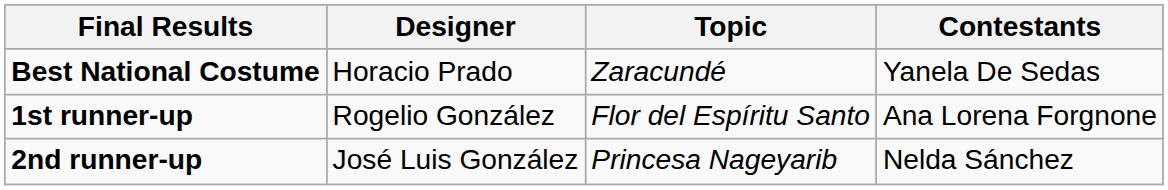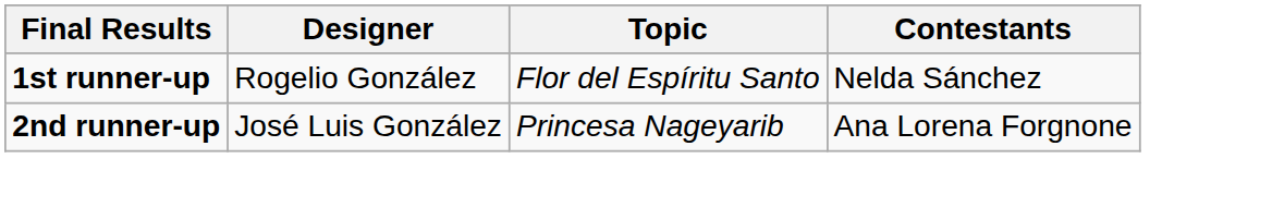 <table class="wikitable">
 <tr>
 <th>Final Results</th>
 <th>Designer</th>
 <th>Topic</th>
 <th>Contestants</th>
 </tr>
 <tr>
-<td><strong>Best National Costume</strong></td>
-<td>Horacio Prado</td>
-<td><em>Zaracundé</em></td>
-<td>Yanela De Sedas</td>
-</tr>
-<tr>
 <td><strong>1st runner-up</strong></td>
 <td>Rogelio González</td>
 <td><em>Flor del Espíritu Santo</em></td>
-<td>Ana Lorena Forgnone</td>
+<td>Nelda Sánchez</td>
 </tr>
 <tr>
 <td><strong>2nd runner-up</strong></td>
 <td>José Luis González</td>
 <td><em>Princesa Nageyarib</em></td>
-<td>Nelda Sánchez</td>
+<td>Ana Lorena Forgnone</td>
 </tr>
 </table>
